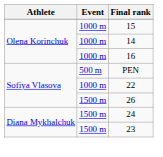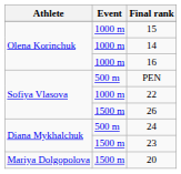 <table class="wikitable" style="font-size:90%">
 <tr>
 <th>Athlete</th>
 <th>Event</th>
 <th>Final rank</th>
 </tr>
 <tr style="font-size:95%">
 </tr>
 <tr align=center>
 <td align=left rowspan=3><a href='#'>Olena Korinchuk</a></td>
 <td align=left><a href='#'>1000 m</a></td>
 <td>15</td>
 </tr>
 <tr align=center>
 <td align=left><a href='#'>1000 m</a></td>
 <td>14</td>
 </tr>
 <tr align=center>
 <td align=left><a href='#'>1000 m</a></td>
 <td>16</td>
 </tr>
 <tr align=center>
 <td align=left rowspan=3><a href='#'>Sofiya Vlasova</a></td>
 <td align=left><a href='#'>500 m</a></td>
 <td>PEN</td>
 </tr>
 <tr align=center>
 <td align=left><a href='#'>1000 m</a></td>
 <td>22</td>
 </tr>
 <tr align=center>
 <td align=left><a href='#'>1500 m</a></td>
 <td>26</td>
 </tr>
 <tr align=center>
 <td align=left rowspan=2><a href='#'>Diana Mykhalchuk</a></td>
-<td align=left><a href='#'>1500 m</a></td>
+<td align=left><a href='#'>500 m</a></td>
 <td>24</td>
 </tr>
 <tr align=center>
 <td align=left><a href='#'>1500 m</a></td>
 <td>23</td>
 </tr>
+<tr align=center>
+<td align=left><a href='#'>Mariya Dolgopolova</a></td>
+<td align=left><a href='#'>1500 m</a></td>
+<td>20</td>
+</tr>
 </table>
